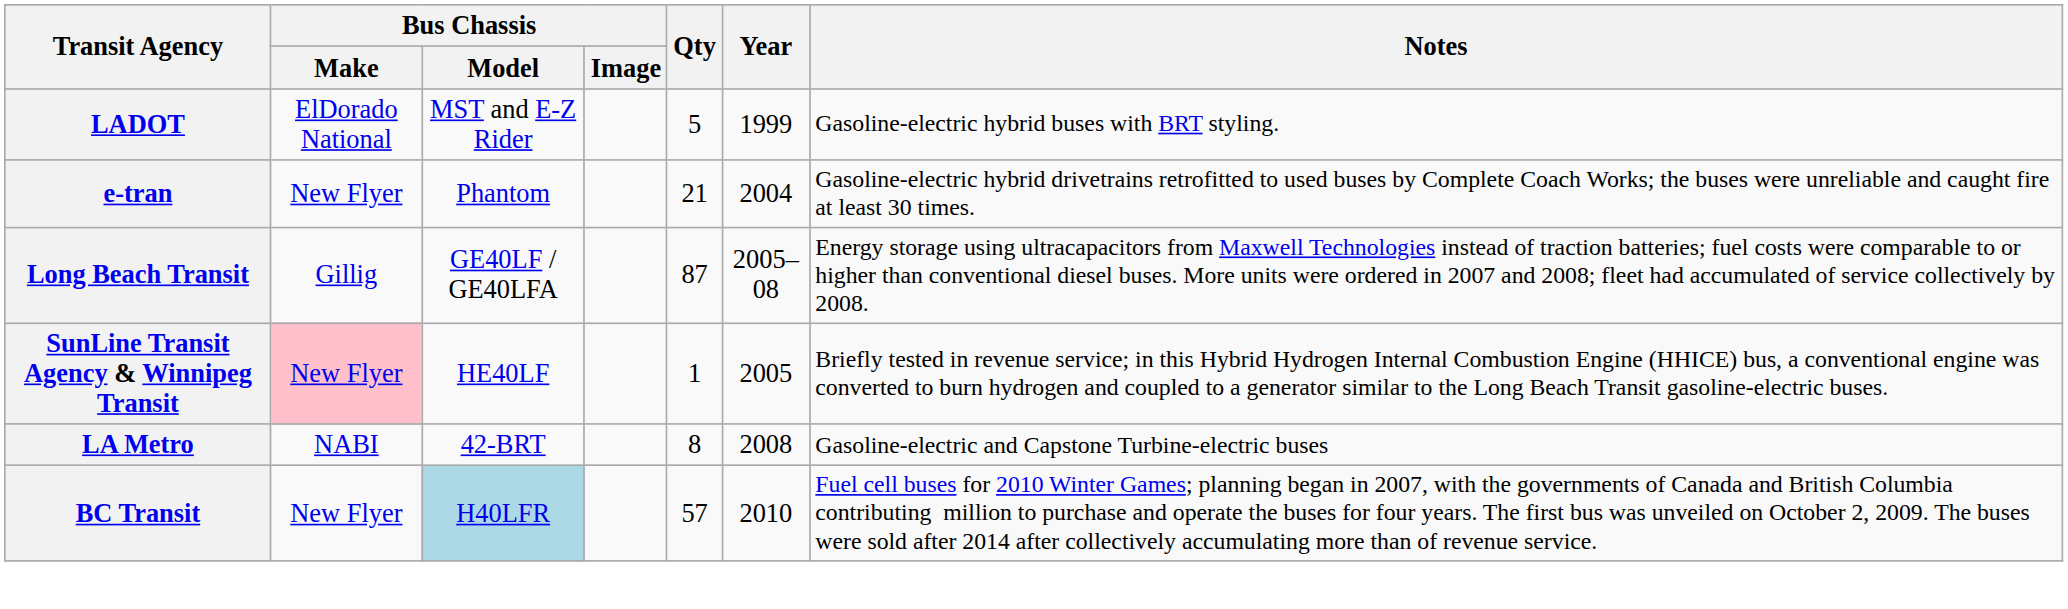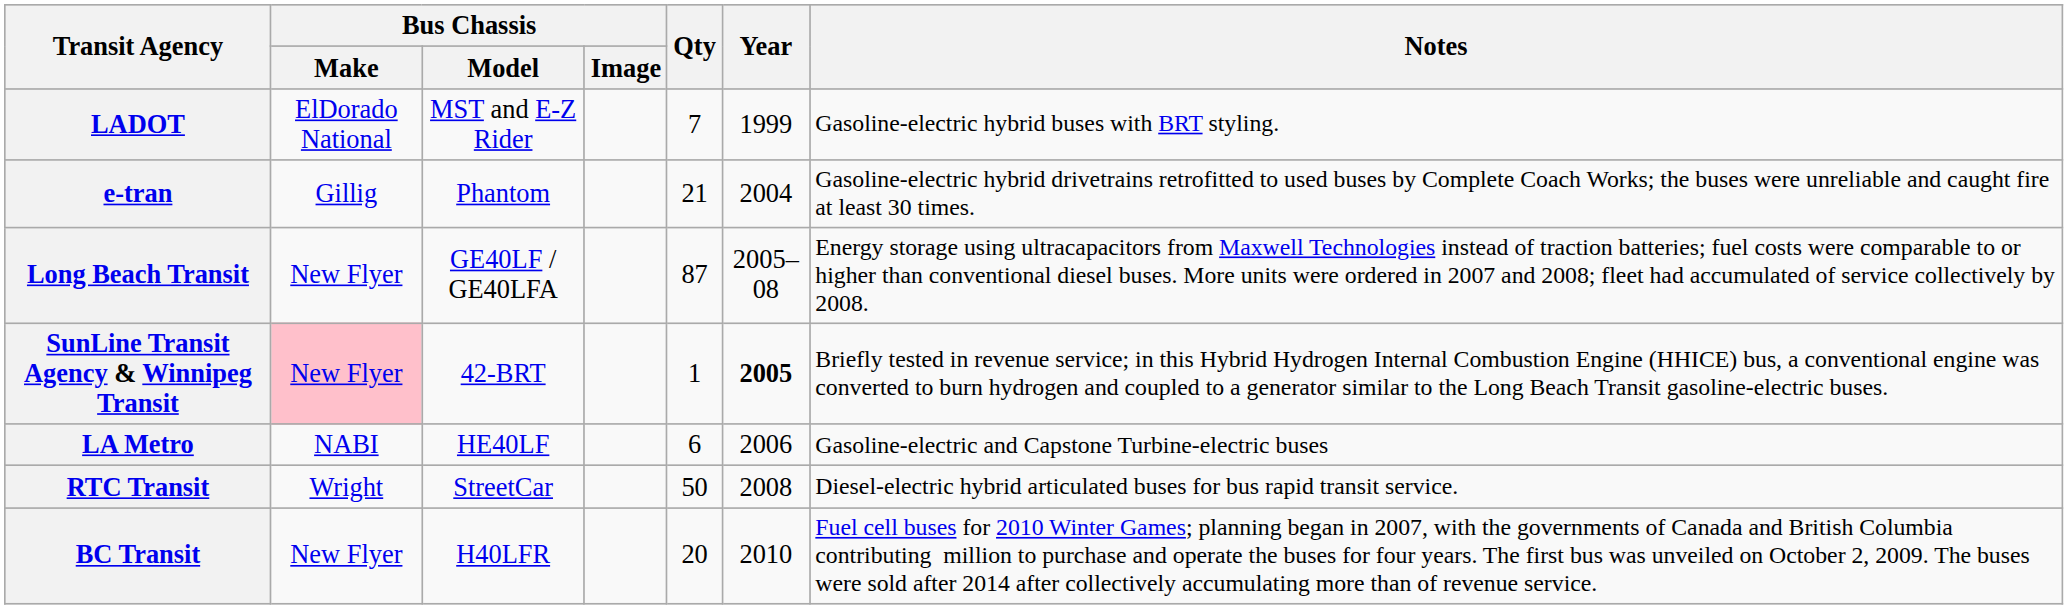 <table class="wikitable sortable" style="font-size:100%;text-align:center;">
 <tr>
 <th rowspan=2>Transit Agency</th>
 <th colspan=3>Bus Chassis</th>
 <th rowspan=2>Qty</th>
 <th rowspan=2>Year</th>
 <th rowspan=2 class="unsortable">Notes</th>
 </tr>
 <tr>
 <th>Make</th>
 <th>Model</th>
 <th class="unsortable">Image</th>
 </tr>
 <tr>
 <th><a href='#'>LADOT</a></th>
 <td><a href='#'>ElDorado National</a></td>
 <td><a href='#'>MST</a> and <a href='#'>E-Z Rider</a></td>
 <td></td>
-<td>5</td>
+<td>7</td>
 <td>1999</td>
 <td style="text-align:left;font-size:90%;">Gasoline-electric hybrid buses with <a href='#'>BRT</a> styling.</td>
 </tr>
 <tr>
 <th><a href='#'>e-tran</a></th>
-<td><a href='#'>New Flyer</a></td>
+<td><a href='#'>Gillig</a></td>
 <td><a href='#'>Phantom</a></td>
 <td></td>
 <td>21</td>
 <td>2004</td>
 <td style="text-align:left;font-size:90%;">Gasoline-electric hybrid drivetrains retrofitted to used buses by Complete Coach Works; the buses were unreliable and caught fire at least 30 times.</td>
 </tr>
 <tr>
 <th><a href='#'>Long Beach Transit</a></th>
-<td><a href='#'>Gillig</a></td>
+<td><a href='#'>New Flyer</a></td>
 <td><a href='#'>GE40LF</a> / GE40LFA</td>
 <td></td>
 <td>87</td>
 <td>2005–08</td>
 <td style="text-align:left;font-size:90%;">Energy storage using ultracapacitors from <a href='#'>Maxwell Technologies</a> instead of traction batteries; fuel costs were comparable to or higher than conventional diesel buses. More units were ordered in 2007 and 2008; fleet had accumulated  of service collectively by 2008.</td>
 </tr>
 <tr>
 <th><a href='#'>SunLine Transit Agency</a> & <a href='#'>Winnipeg Transit</a></th>
 <td style="background: pink;"><a href='#'>New Flyer</a></td>
-<td><a href='#'>HE40LF</a></td>
+<td><a href='#'>42-BRT</a></td>
 <td></td>
 <td>1</td>
-<td>2005</td>
+<td><strong>2005</strong></td>
 <td style="text-align:left;font-size:90%;">Briefly tested in revenue service; in this Hybrid Hydrogen Internal Combustion Engine (HHICE) bus, a conventional engine was converted to burn hydrogen and coupled to a generator similar to the Long Beach Transit gasoline-electric buses.</td>
 </tr>
 <tr>
 <th><a href='#'>LA Metro</a></th>
 <td><a href='#'>NABI</a></td>
-<td><a href='#'>42-BRT</a></td>
+<td><a href='#'>HE40LF</a></td>
 <td></td>
-<td>8</td>
+<td>6</td>
+<td>2006</td>
+<td style="text-align:left;font-size:90%;">Gasoline-electric and Capstone Turbine-electric buses</td>
+</tr>
+<tr>
+<th><a href='#'>RTC Transit</a></th>
+<td><a href='#'>Wright</a></td>
+<td><a href='#'>StreetCar</a></td>
+<td></td>
+<td>50</td>
 <td>2008</td>
-<td style="text-align:left;font-size:90%;">Gasoline-electric and Capstone Turbine-electric buses</td>
+<td style="text-align:left;font-size:90%;">Diesel-electric hybrid articulated buses for bus rapid transit service.</td>
 </tr>
 <tr>
 <th><a href='#'>BC Transit</a></th>
 <td><a href='#'>New Flyer</a></td>
-<td style="background: lightblue;"><a href='#'>H40LFR</a></td>
+<td><a href='#'>H40LFR</a></td>
 <td></td>
-<td>57</td>
+<td>20</td>
 <td>2010</td>
 <td style="text-align:left;font-size:90%;"><a href='#'>Fuel cell buses</a> for <a href='#'>2010 Winter Games</a>; planning began in 2007, with the governments of Canada and British Columbia contributing  million to purchase and operate the buses for four years. The first bus was unveiled on October 2, 2009. The buses were sold after 2014 after collectively accumulating more than  of revenue service.</td>
 </tr>
 </table>
